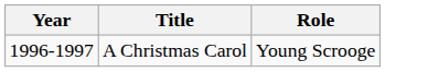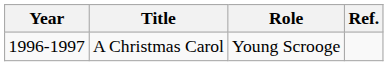 <table class="wikitable">
 <tr>
 <th>Year</th>
 <th>Title</th>
 <th>Role</th>
+<th>Ref.</th>
 </tr>
 <tr>
 <td>1996-1997</td>
 <td>A Christmas Carol</td>
 <td>Young Scrooge</td>
+<td></td>
 </tr>
 </table>
